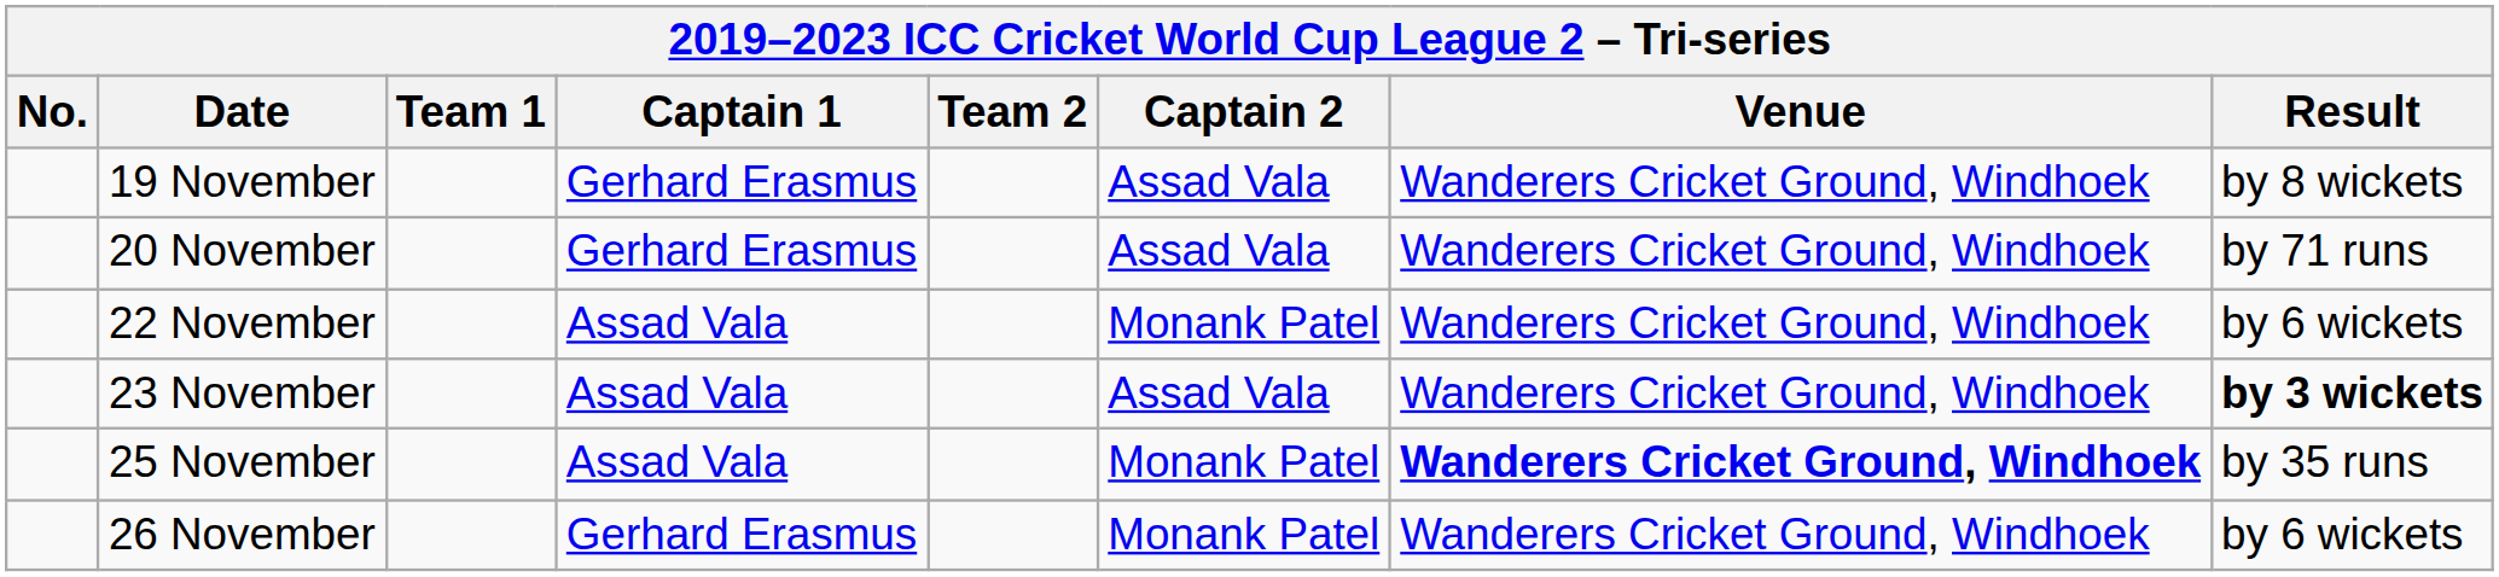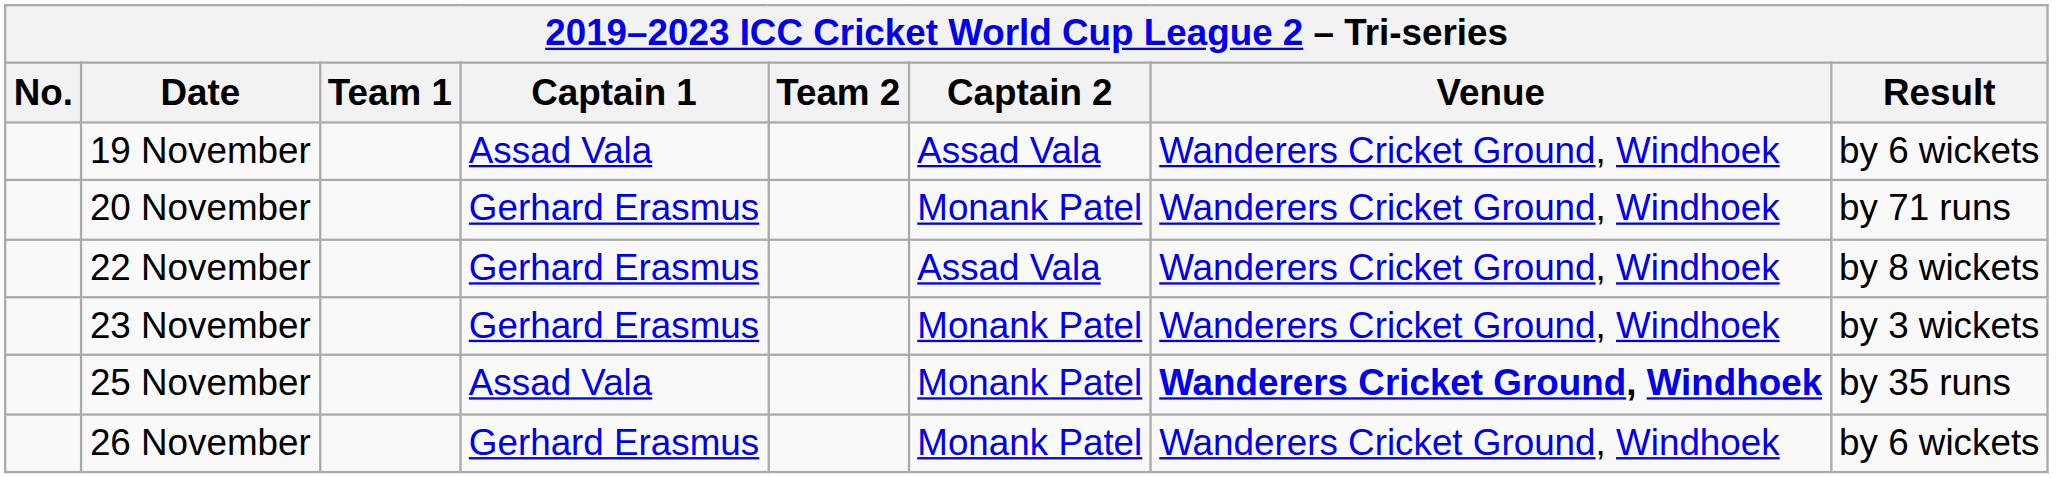 <table class="wikitable">
 <tr>
 <th colspan="9"><a href='#'>2019–2023 ICC Cricket World Cup League 2</a> – Tri-series</th>
 </tr>
 <tr>
 <th>No.</th>
 <th>Date</th>
 <th>Team 1</th>
 <th>Captain 1</th>
 <th>Team 2</th>
 <th>Captain 2</th>
 <th>Venue</th>
 <th>Result</th>
 </tr>
 <tr>
 <td></td>
 <td>19 November</td>
 <td></td>
+<td><a href='#'>Assad Vala</a></td>
+<td></td>
+<td><a href='#'>Assad Vala</a></td>
+<td><a href='#'>Wanderers Cricket Ground</a>, <a href='#'>Windhoek</a></td>
+<td> by 6 wickets</td>
+</tr>
+<tr>
+<td></td>
+<td>20 November</td>
+<td></td>
+<td><a href='#'>Gerhard Erasmus</a></td>
+<td></td>
+<td><a href='#'>Monank Patel</a></td>
+<td><a href='#'>Wanderers Cricket Ground</a>, <a href='#'>Windhoek</a></td>
+<td> by 71 runs</td>
+</tr>
+<tr>
+<td></td>
+<td>22 November</td>
+<td></td>
 <td><a href='#'>Gerhard Erasmus</a></td>
 <td></td>
 <td><a href='#'>Assad Vala</a></td>
 <td><a href='#'>Wanderers Cricket Ground</a>, <a href='#'>Windhoek</a></td>
 <td> by 8 wickets</td>
 </tr>
 <tr>
 <td></td>
-<td>20 November</td>
+<td>23 November</td>
 <td></td>
 <td><a href='#'>Gerhard Erasmus</a></td>
 <td></td>
-<td><a href='#'>Assad Vala</a></td>
-<td><a href='#'>Wanderers Cricket Ground</a>, <a href='#'>Windhoek</a></td>
-<td> by 71 runs</td>
-</tr>
-<tr>
-<td></td>
-<td>22 November</td>
-<td></td>
-<td><a href='#'>Assad Vala</a></td>
-<td></td>
 <td><a href='#'>Monank Patel</a></td>
 <td><a href='#'>Wanderers Cricket Ground</a>, <a href='#'>Windhoek</a></td>
-<td> by 6 wickets</td>
-</tr>
-<tr>
-<td></td>
-<td>23 November</td>
-<td></td>
-<td><a href='#'>Assad Vala</a></td>
-<td></td>
-<td><a href='#'>Assad Vala</a></td>
-<td><a href='#'>Wanderers Cricket Ground</a>, <a href='#'>Windhoek</a></td>
-<td><strong> by 3 wickets</strong></td>
+<td> by 3 wickets</td>
 </tr>
 <tr>
 <td></td>
 <td>25 November</td>
 <td></td>
 <td><a href='#'>Assad Vala</a></td>
 <td></td>
 <td><a href='#'>Monank Patel</a></td>
 <td><strong><a href='#'>Wanderers Cricket Ground</a>, <a href='#'>Windhoek</a></strong></td>
 <td> by 35 runs</td>
 </tr>
 <tr>
 <td></td>
 <td>26 November</td>
 <td></td>
 <td><a href='#'>Gerhard Erasmus</a></td>
 <td></td>
 <td><a href='#'>Monank Patel</a></td>
 <td><a href='#'>Wanderers Cricket Ground</a>, <a href='#'>Windhoek</a></td>
 <td> by 6 wickets</td>
 </tr>
 </table>
